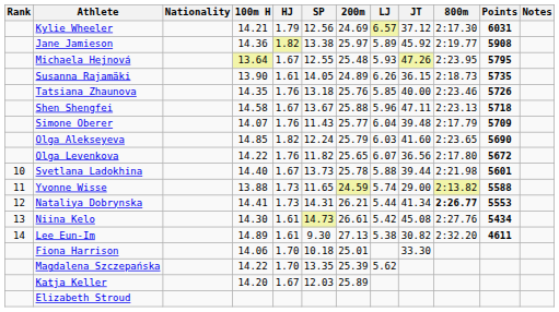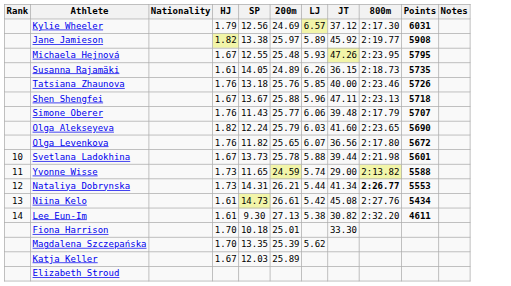 <table class="wikitable sortable" style=" text-align:center; font-size:95%;">
 <tr>
 <th>Rank</th>
 <th>Athlete</th>
 <th>Nationality</th>
-<th>100m H</th>
 <th>HJ</th>
 <th>SP</th>
 <th>200m</th>
 <th>LJ</th>
 <th>JT</th>
 <th>800m</th>
 <th>Points</th>
 <th>Notes</th>
 </tr>
 <tr>
 <td></td>
 <td align=left><a href='#'>Kylie Wheeler</a></td>
 <td align=left></td>
-<td>14.21</td>
 <td>1.79</td>
 <td>12.56</td>
 <td>24.69</td>
 <td bgcolor=#F2F5A9>6.57</td>
 <td>37.12</td>
 <td>2:17.30</td>
 <td><strong>6031</strong></td>
 <td></td>
 </tr>
 <tr>
 <td></td>
 <td align=left><a href='#'>Jane Jamieson</a></td>
 <td align=left></td>
-<td>14.36</td>
 <td bgcolor=#F2F5A9>1.82</td>
 <td>13.38</td>
 <td>25.97</td>
 <td>5.89</td>
 <td>45.92</td>
 <td>2:19.77</td>
 <td><strong>5908</strong></td>
 <td></td>
 </tr>
 <tr>
 <td></td>
 <td align=left><a href='#'>Michaela Hejnová</a></td>
 <td align=left></td>
-<td bgcolor=#F2F5A9>13.64</td>
 <td>1.67</td>
 <td>12.55</td>
 <td>25.48</td>
 <td>5.93</td>
 <td bgcolor=#F2F5A9>47.26</td>
 <td>2:23.95</td>
 <td><strong>5795</strong></td>
 <td></td>
 </tr>
 <tr>
 <td></td>
 <td align=left><a href='#'>Susanna Rajamäki</a></td>
 <td align=left></td>
-<td>13.90</td>
 <td>1.61</td>
 <td>14.05</td>
 <td>24.89</td>
 <td>6.26</td>
 <td>36.15</td>
 <td>2:18.73</td>
 <td><strong>5735</strong></td>
 <td></td>
 </tr>
 <tr>
 <td></td>
 <td align=left><a href='#'>Tatsiana Zhaunova</a></td>
 <td align=left></td>
-<td>14.35</td>
 <td>1.76</td>
 <td>13.18</td>
 <td>25.76</td>
 <td>5.85</td>
 <td>40.00</td>
 <td>2:23.46</td>
 <td><strong>5726</strong></td>
 <td></td>
 </tr>
 <tr>
 <td></td>
 <td align=left><a href='#'>Shen Shengfei</a></td>
 <td align=left></td>
-<td>14.58</td>
 <td>1.67</td>
 <td>13.67</td>
 <td>25.88</td>
 <td>5.96</td>
 <td>47.11</td>
 <td>2:23.13</td>
 <td><strong>5718</strong></td>
 <td></td>
 </tr>
 <tr>
 <td></td>
 <td align=left><a href='#'>Simone Oberer</a></td>
 <td align=left></td>
-<td>14.07</td>
 <td>1.76</td>
 <td>11.43</td>
 <td>25.77</td>
-<td>6.04</td>
+<td>6.06</td>
 <td>39.48</td>
 <td>2:17.79</td>
-<td><strong>5709</strong></td>
+<td><strong>5707</strong></td>
 <td></td>
 </tr>
 <tr>
 <td></td>
 <td align=left><a href='#'>Olga Alekseyeva</a></td>
 <td align=left></td>
-<td>14.85</td>
 <td>1.82</td>
 <td>12.24</td>
 <td>25.79</td>
 <td>6.03</td>
 <td>41.60</td>
 <td>2:23.65</td>
 <td><strong>5690</strong></td>
 <td></td>
 </tr>
 <tr>
 <td></td>
 <td align=left><a href='#'>Olga Levenkova</a></td>
 <td align=left></td>
-<td>14.22</td>
 <td>1.76</td>
 <td>11.82</td>
 <td>25.65</td>
 <td>6.07</td>
 <td>36.56</td>
 <td>2:17.80</td>
 <td><strong>5672</strong></td>
 <td></td>
 </tr>
 <tr>
 <td>10</td>
 <td align=left><a href='#'>Svetlana Ladokhina</a></td>
 <td align=left></td>
-<td>14.40</td>
 <td>1.67</td>
 <td>13.73</td>
 <td>25.78</td>
 <td>5.88</td>
 <td>39.44</td>
 <td>2:21.98</td>
 <td><strong>5601</strong></td>
 <td></td>
 </tr>
 <tr>
 <td>11</td>
 <td align=left><a href='#'>Yvonne Wisse</a></td>
 <td align=left></td>
-<td>13.88</td>
 <td>1.73</td>
 <td>11.65</td>
 <td bgcolor=#F2F5A9>24.59</td>
 <td>5.74</td>
 <td>29.00</td>
 <td bgcolor=#F2F5A9>2:13.82</td>
 <td><strong>5588</strong></td>
 <td></td>
 </tr>
 <tr>
 <td>12</td>
 <td align=left><a href='#'>Nataliya Dobrynska</a></td>
 <td align=left></td>
-<td>14.41</td>
 <td>1.73</td>
 <td>14.31</td>
 <td>26.21</td>
 <td>5.44</td>
 <td>41.34</td>
 <td><strong>2:26.77</strong></td>
 <td><strong>5553</strong></td>
 <td></td>
 </tr>
 <tr>
 <td>13</td>
 <td align=left><a href='#'>Niina Kelo</a></td>
 <td align=left></td>
-<td>14.30</td>
 <td>1.61</td>
 <td bgcolor=#F2F5A9>14.73</td>
 <td>26.61</td>
 <td>5.42</td>
 <td>45.08</td>
 <td>2:27.76</td>
 <td><strong>5434</strong></td>
 <td></td>
 </tr>
 <tr>
 <td>14</td>
 <td align=left><a href='#'>Lee Eun-Im</a></td>
 <td align=left></td>
-<td>14.89</td>
 <td>1.61</td>
 <td>9.30</td>
 <td>27.13</td>
 <td>5.38</td>
 <td>30.82</td>
 <td>2:32.20</td>
 <td><strong>4611</strong></td>
 <td></td>
 </tr>
 <tr>
 <td></td>
 <td align=left><a href='#'>Fiona Harrison</a></td>
 <td align=left></td>
-<td>14.06</td>
 <td>1.70</td>
 <td>10.18</td>
 <td>25.01</td>
 <td></td>
 <td>33.30</td>
 <td></td>
 <td><strong></strong></td>
 <td></td>
 </tr>
 <tr>
 <td></td>
 <td align=left><a href='#'>Magdalena Szczepańska</a></td>
 <td align=left></td>
-<td>14.22</td>
 <td>1.70</td>
 <td>13.35</td>
 <td>25.39</td>
 <td>5.62</td>
 <td></td>
 <td></td>
 <td><strong></strong></td>
 <td></td>
 </tr>
 <tr>
 <td></td>
 <td align=left><a href='#'>Katja Keller</a></td>
 <td align=left></td>
-<td>14.20</td>
 <td>1.67</td>
 <td>12.03</td>
 <td>25.89</td>
 <td></td>
 <td></td>
 <td></td>
 <td><strong></strong></td>
 <td></td>
 </tr>
 <tr>
 <td></td>
 <td align=left><a href='#'>Elizabeth Stroud</a></td>
 <td align=left></td>
 <td></td>
 <td></td>
 <td></td>
 <td></td>
 <td></td>
 <td></td>
-<td></td>
 <td><strong></strong></td>
 <td></td>
 </tr>
 </table>
